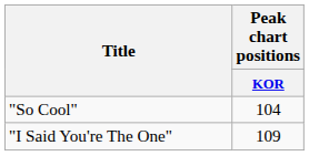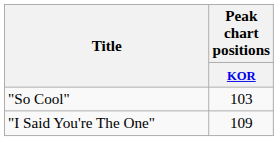 <table class="wikitable plainrowheaders" style="text-align:center;">
 <tr>
 <th rowspan=2 style="width:13em;">Title</th>
 <th colspan=1>Peak chart positions</th>
 </tr>
 <tr>
 <th width="40"><small><a href='#'>KOR</a></small><br></th>
 </tr>
 <tr>
 <td align="left">"So Cool"</td>
-<td align=center>104</td>
+<td align=center>103</td>
 </tr>
 <tr>
 <td align="left">"I Said You're The One"</td>
 <td>109</td>
 </tr>
 </table>
